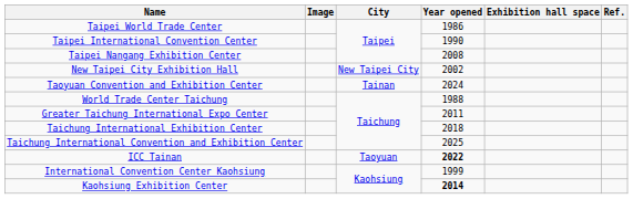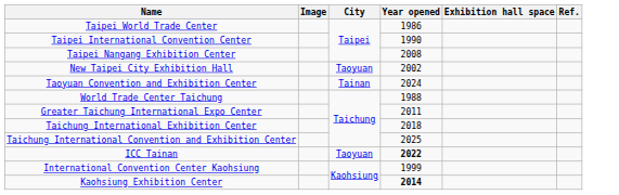 <table class="wikitable sortable" style="text-align:center">
 <tr>
 <th>Name</th>
 <th class="unsortable">Image</th>
 <th>City</th>
 <th>Year opened</th>
 <th>Exhibition hall space</th>
 <th class="unsortable">Ref.</th>
 </tr>
 <tr>
 <td><a href='#'>Taipei World Trade Center</a></td>
 <td></td>
 <td rowspan="3"><a href='#'>Taipei</a></td>
 <td>1986</td>
 <td></td>
 <td></td>
 </tr>
 <tr>
 <td><a href='#'>Taipei International Convention Center</a></td>
 <td></td>
 <td>1990</td>
 <td></td>
 <td></td>
 </tr>
 <tr>
 <td><a href='#'>Taipei Nangang Exhibition Center</a></td>
 <td></td>
 <td>2008</td>
 <td></td>
 <td></td>
 </tr>
 <tr>
 <td><a href='#'>New Taipei City Exhibition Hall</a></td>
 <td></td>
-<td><a href='#'>New Taipei City</a></td>
+<td><a href='#'>Taoyuan</a></td>
 <td>2002</td>
 <td></td>
 <td></td>
 </tr>
 <tr>
 <td><a href='#'>Taoyuan Convention and Exhibition Center</a></td>
 <td></td>
 <td><a href='#'>Tainan</a></td>
 <td>2024</td>
 <td></td>
 <td></td>
 </tr>
 <tr>
 <td><a href='#'>World Trade Center Taichung</a></td>
 <td></td>
 <td rowspan="4"><a href='#'>Taichung</a></td>
 <td>1988</td>
 <td></td>
 <td></td>
 </tr>
 <tr>
 <td><a href='#'>Greater Taichung International Expo Center</a></td>
 <td></td>
 <td>2011</td>
 <td></td>
 <td></td>
 </tr>
 <tr>
 <td><a href='#'>Taichung International Exhibition Center</a></td>
 <td></td>
 <td>2018</td>
 <td></td>
 <td></td>
 </tr>
 <tr>
 <td><a href='#'>Taichung International Convention and Exhibition Center</a></td>
 <td></td>
 <td>2025</td>
 <td></td>
 <td></td>
 </tr>
 <tr>
 <td><a href='#'>ICC Tainan</a></td>
 <td></td>
 <td><a href='#'>Taoyuan</a></td>
 <td><strong>2022</strong></td>
 <td></td>
 <td></td>
 </tr>
 <tr>
 <td><a href='#'>International Convention Center Kaohsiung</a></td>
 <td></td>
 <td rowspan="2"><a href='#'>Kaohsiung</a></td>
 <td>1999</td>
 <td></td>
 <td></td>
 </tr>
 <tr>
 <td><a href='#'>Kaohsiung Exhibition Center</a></td>
 <td></td>
 <td><strong>2014</strong></td>
 <td></td>
 <td></td>
 </tr>
 </table>
